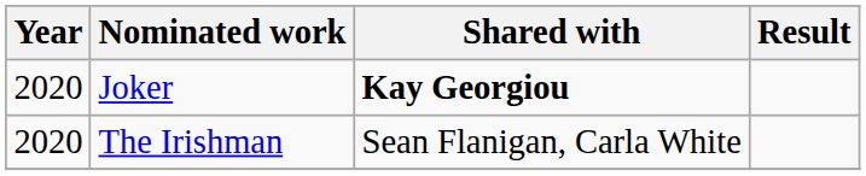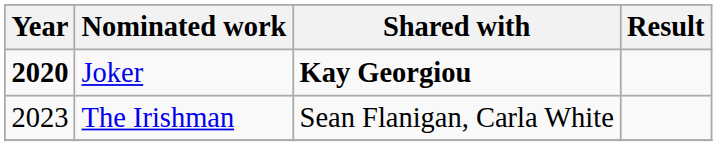 <table class="wikitable sortable">
 <tr>
 <th>Year</th>
 <th>Nominated work</th>
 <th>Shared with</th>
 <th>Result</th>
 </tr>
 <tr>
-<td>2020</td>
+<td><strong>2020</strong></td>
 <td><a href='#'>Joker</a></td>
 <td><strong>Kay Georgiou</strong></td>
 <td></td>
 </tr>
 <tr>
-<td>2020</td>
+<td>2023</td>
 <td><a href='#'>The Irishman</a></td>
 <td>Sean Flanigan, Carla White</td>
 <td></td>
 </tr>
 <tr>
 </tr>
 </table>
